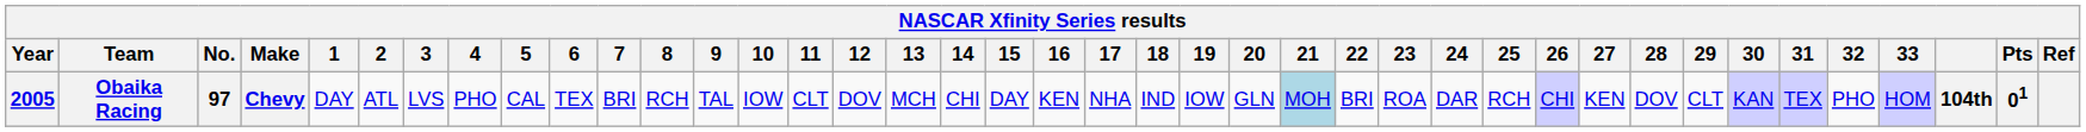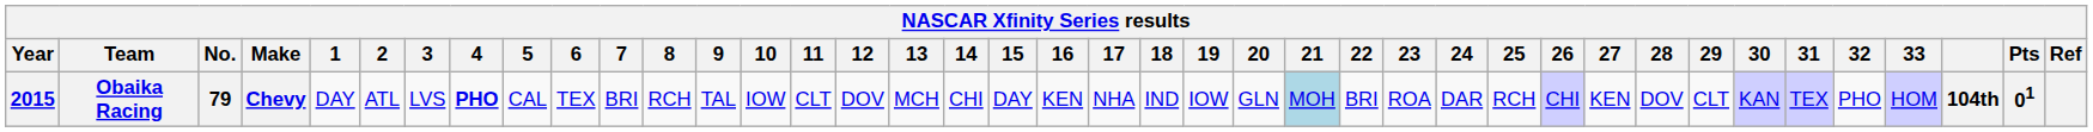 <table class="wikitable" style="text-align:center; font-size:75%">
 <tr>
 <th colspan=40><a href='#'>NASCAR Xfinity Series</a> results</th>
 </tr>
 <tr>
 <th>Year</th>
 <th>Team</th>
 <th>No.</th>
 <th>Make</th>
 <th>1</th>
 <th>2</th>
 <th>3</th>
 <th>4</th>
 <th>5</th>
 <th>6</th>
 <th>7</th>
 <th>8</th>
 <th>9</th>
 <th>10</th>
 <th>11</th>
 <th>12</th>
 <th>13</th>
 <th>14</th>
 <th>15</th>
 <th>16</th>
 <th>17</th>
 <th>18</th>
 <th>19</th>
 <th>20</th>
 <th>21</th>
 <th>22</th>
 <th>23</th>
 <th>24</th>
 <th>25</th>
 <th>26</th>
 <th>27</th>
 <th>28</th>
 <th>29</th>
 <th>30</th>
 <th>31</th>
 <th>32</th>
 <th>33</th>
 <th></th>
 <th>Pts</th>
 <th>Ref</th>
 </tr>
 <tr>
-<th><a href='#'>2005</a></th>
+<th><a href='#'>2015</a></th>
 <th><a href='#'>Obaika Racing</a></th>
-<th>97</th>
+<th>79</th>
 <th><a href='#'>Chevy</a></th>
 <td><a href='#'>DAY</a></td>
 <td><a href='#'>ATL</a></td>
 <td><a href='#'>LVS</a></td>
-<td><a href='#'>PHO</a></td>
+<td><strong><a href='#'>PHO</a></strong></td>
 <td><a href='#'>CAL</a></td>
 <td><a href='#'>TEX</a></td>
 <td><a href='#'>BRI</a></td>
 <td><a href='#'>RCH</a></td>
 <td><a href='#'>TAL</a></td>
 <td><a href='#'>IOW</a></td>
 <td><a href='#'>CLT</a></td>
 <td><a href='#'>DOV</a></td>
 <td><a href='#'>MCH</a></td>
 <td><a href='#'>CHI</a></td>
 <td><a href='#'>DAY</a></td>
 <td><a href='#'>KEN</a></td>
 <td><a href='#'>NHA</a></td>
 <td><a href='#'>IND</a></td>
 <td><a href='#'>IOW</a></td>
 <td><a href='#'>GLN</a></td>
 <td style="background: lightblue;"><a href='#'>MOH</a></td>
 <td><a href='#'>BRI</a></td>
 <td><a href='#'>ROA</a></td>
 <td><a href='#'>DAR</a></td>
 <td><a href='#'>RCH</a></td>
 <td style="background:#CFCFFF;"><a href='#'>CHI</a><br></td>
 <td><a href='#'>KEN</a></td>
 <td><a href='#'>DOV</a></td>
 <td><a href='#'>CLT</a></td>
 <td style="background:#CFCFFF;"><a href='#'>KAN</a><br></td>
 <td style="background:#CFCFFF;"><a href='#'>TEX</a><br></td>
 <td><a href='#'>PHO</a></td>
 <td style="background:#CFCFFF;"><a href='#'>HOM</a><br></td>
 <th>104th</th>
 <th>0<sup>1</sup></th>
 <th></th>
 </tr>
 </table>
